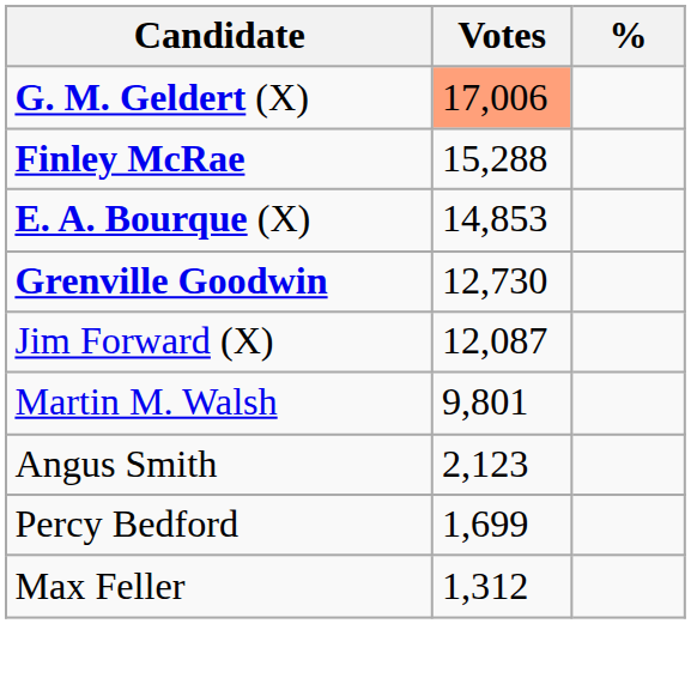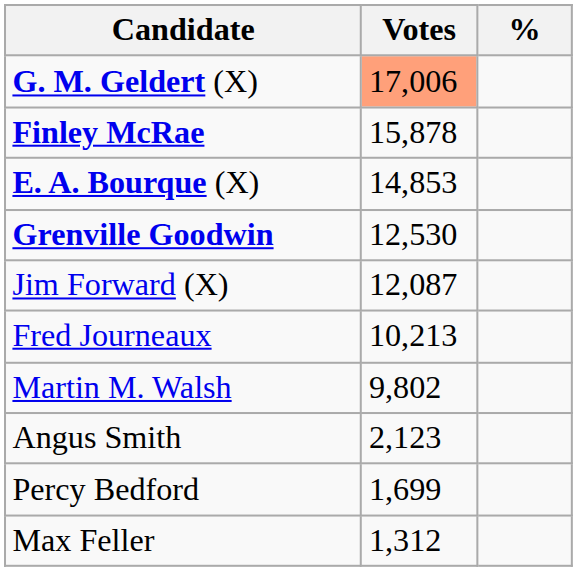 <table class="wikitable">
 <tr>
 <th style="width: 170px">Candidate</th>
 <th style="width: 50px">Votes</th>
 <th style="width: 40px">%</th>
 </tr>
 <tr>
 <td><strong><a href='#'>G. M. Geldert</a></strong> (X)</td>
 <td style="background: lightsalmon;">17,006</td>
 <td></td>
 </tr>
 <tr>
 <td><strong><a href='#'>Finley McRae</a></strong></td>
-<td>15,288</td>
+<td>15,878</td>
 <td></td>
 </tr>
 <tr>
 <td><strong><a href='#'>E. A. Bourque</a></strong> (X)</td>
 <td>14,853</td>
 <td></td>
 </tr>
 <tr>
 <td><strong><a href='#'>Grenville Goodwin</a></strong></td>
-<td>12,730</td>
+<td>12,530</td>
 <td></td>
 </tr>
 <tr>
 <td><a href='#'>Jim Forward</a> (X)</td>
 <td>12,087</td>
 <td></td>
 </tr>
 <tr>
+<td><a href='#'>Fred Journeaux</a></td>
+<td>10,213</td>
+<td></td>
+</tr>
+<tr>
 <td><a href='#'>Martin M. Walsh</a></td>
-<td>9,801</td>
+<td>9,802</td>
 <td></td>
 </tr>
 <tr>
 <td>Angus Smith</td>
 <td>2,123</td>
 <td></td>
 </tr>
 <tr>
 <td>Percy Bedford</td>
 <td>1,699</td>
 <td></td>
 </tr>
 <tr>
 <td>Max Feller</td>
 <td>1,312</td>
 </tr>
 </table>
